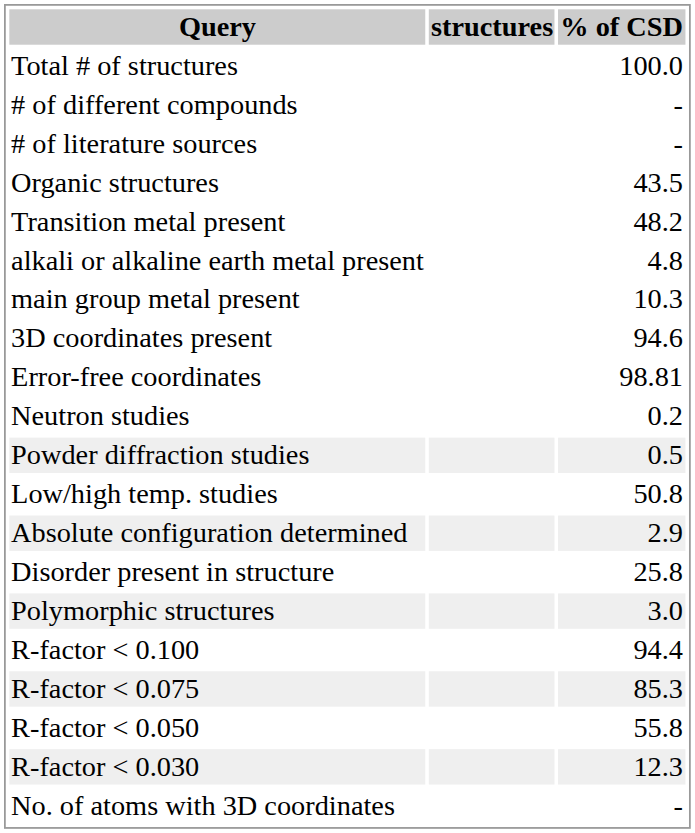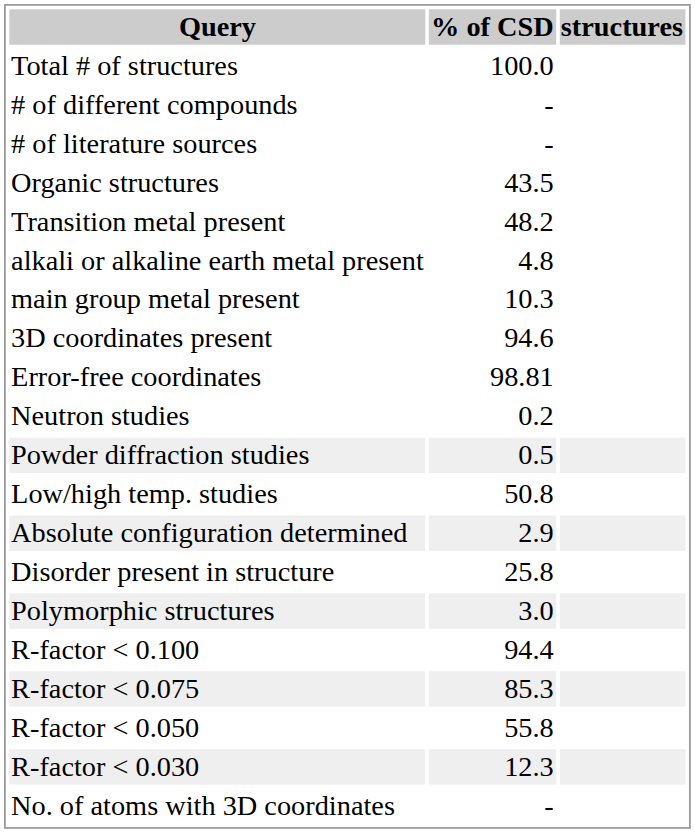 <table border="0" style="border: 1px solid #999; background-color:#FFFFFF">
 <tr align="center" bgcolor="#CCCCCC">
 <th>Query</th>
+<th>% of CSD</th>
 <th>structures</th>
-<th>% of CSD</th>
 </tr>
 <tr align="right">
 <td align="left">Total # of structures</td>
+<td>100.0</td>
 <td></td>
-<td>100.0</td>
 </tr>
 <tr -bgcolor="#EFEFEF" align="right">
 <td align="left"># of different compounds</td>
+<td>-</td>
 <td></td>
-<td>-</td>
 </tr>
 <tr align="right">
 <td align="left"># of literature sources</td>
+<td>-</td>
 <td></td>
-<td>-</td>
 </tr>
 <tr -bgcolor="#EFEFEF" align="right">
 <td align="left">Organic structures</td>
+<td>43.5</td>
 <td></td>
-<td>43.5</td>
 </tr>
 <tr align="right">
 <td align="left">Transition metal present</td>
+<td>48.2</td>
 <td></td>
-<td>48.2</td>
 </tr>
 <tr -bgcolor="#EFEFEF" align="right">
 <td align="left">alkali or alkaline earth metal present</td>
+<td>4.8</td>
 <td></td>
-<td>4.8</td>
 </tr>
 <tr align="right">
 <td align="left">main group metal present</td>
+<td>10.3</td>
 <td></td>
-<td>10.3</td>
 </tr>
 <tr -bgcolor="#EFEFEF" align="right">
 <td align="left">3D coordinates present</td>
+<td>94.6</td>
 <td></td>
-<td>94.6</td>
 </tr>
 <tr align="right">
 <td align="left">Error-free coordinates</td>
+<td>98.81</td>
 <td></td>
-<td>98.81</td>
 </tr>
 <tr align="right">
 <td align="left">Neutron studies</td>
+<td>0.2</td>
 <td></td>
-<td>0.2</td>
 </tr>
 <tr - align="right" bgcolor="#EFEFEF">
 <td align="left">Powder diffraction studies</td>
+<td>0.5</td>
 <td></td>
-<td>0.5</td>
 </tr>
 <tr align="right">
 <td align="left">Low/high temp. studies</td>
+<td>50.8</td>
 <td></td>
-<td>50.8</td>
 </tr>
 <tr - align="right" bgcolor="#EFEFEF">
 <td align="left">Absolute configuration determined</td>
+<td>2.9</td>
 <td></td>
-<td>2.9</td>
 </tr>
 <tr align="right">
 <td align="left">Disorder present in structure</td>
+<td>25.8</td>
 <td></td>
-<td>25.8</td>
 </tr>
 <tr - align="right" bgcolor="#EFEFEF">
 <td align="left">Polymorphic structures</td>
+<td>3.0</td>
 <td></td>
-<td>3.0</td>
 </tr>
 <tr align="right">
 <td align="left">R-factor < 0.100</td>
+<td>94.4</td>
 <td></td>
-<td>94.4</td>
 </tr>
 <tr - align="right" bgcolor="#EFEFEF">
 <td align="left">R-factor < 0.075</td>
+<td>85.3</td>
 <td></td>
-<td>85.3</td>
 </tr>
 <tr align="right">
 <td align="left">R-factor < 0.050</td>
+<td>55.8</td>
 <td></td>
-<td>55.8</td>
 </tr>
 <tr - align="right" bgcolor="#EFEFEF">
 <td align="left">R-factor < 0.030</td>
+<td>12.3</td>
 <td></td>
-<td>12.3</td>
 </tr>
 <tr align="right">
 <td align="left">No. of atoms with 3D coordinates</td>
+<td>-</td>
 <td></td>
-<td>-</td>
 </tr>
 </table>
